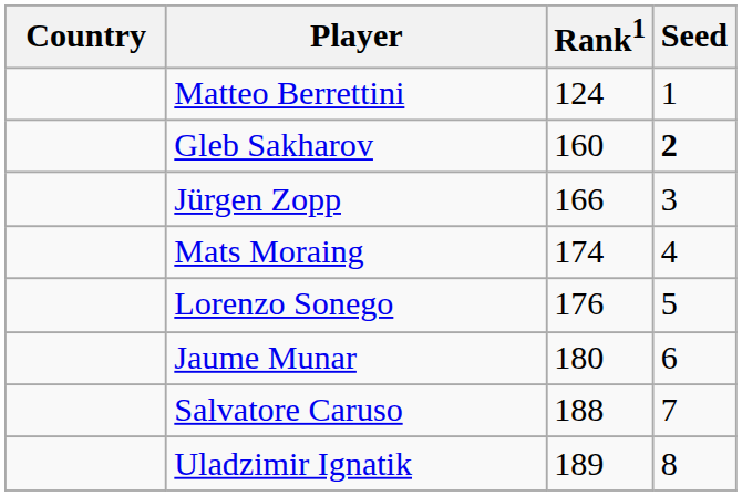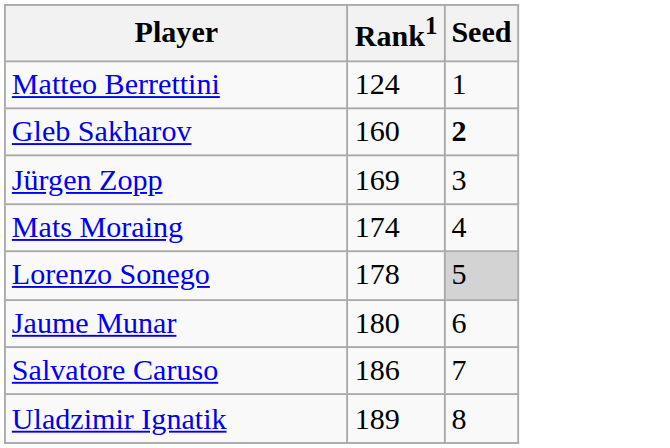 <table class="sortable wikitable">
 <tr>
-<th width="70">Country</th>
 <th width="175">Player</th>
 <th>Rank<sup>1</sup></th>
 <th>Seed</th>
 </tr>
 <tr>
-<td></td>
 <td><a href='#'>Matteo Berrettini</a></td>
 <td>124</td>
 <td>1</td>
 </tr>
 <tr>
-<td></td>
 <td><a href='#'>Gleb Sakharov</a></td>
 <td>160</td>
 <td><strong>2</strong></td>
 </tr>
 <tr>
-<td></td>
 <td><a href='#'>Jürgen Zopp</a></td>
-<td>166</td>
+<td>169</td>
 <td>3</td>
 </tr>
 <tr>
-<td></td>
 <td><a href='#'>Mats Moraing</a></td>
 <td>174</td>
 <td>4</td>
 </tr>
 <tr>
-<td></td>
 <td><a href='#'>Lorenzo Sonego</a></td>
-<td>176</td>
-<td>5</td>
+<td>178</td>
+<td style="background: lightgrey;">5</td>
 </tr>
 <tr>
-<td></td>
 <td><a href='#'>Jaume Munar</a></td>
 <td>180</td>
 <td>6</td>
 </tr>
 <tr>
-<td></td>
 <td><a href='#'>Salvatore Caruso</a></td>
-<td>188</td>
+<td>186</td>
 <td>7</td>
 </tr>
 <tr>
-<td></td>
 <td><a href='#'>Uladzimir Ignatik</a></td>
 <td>189</td>
 <td>8</td>
 </tr>
 </table>
